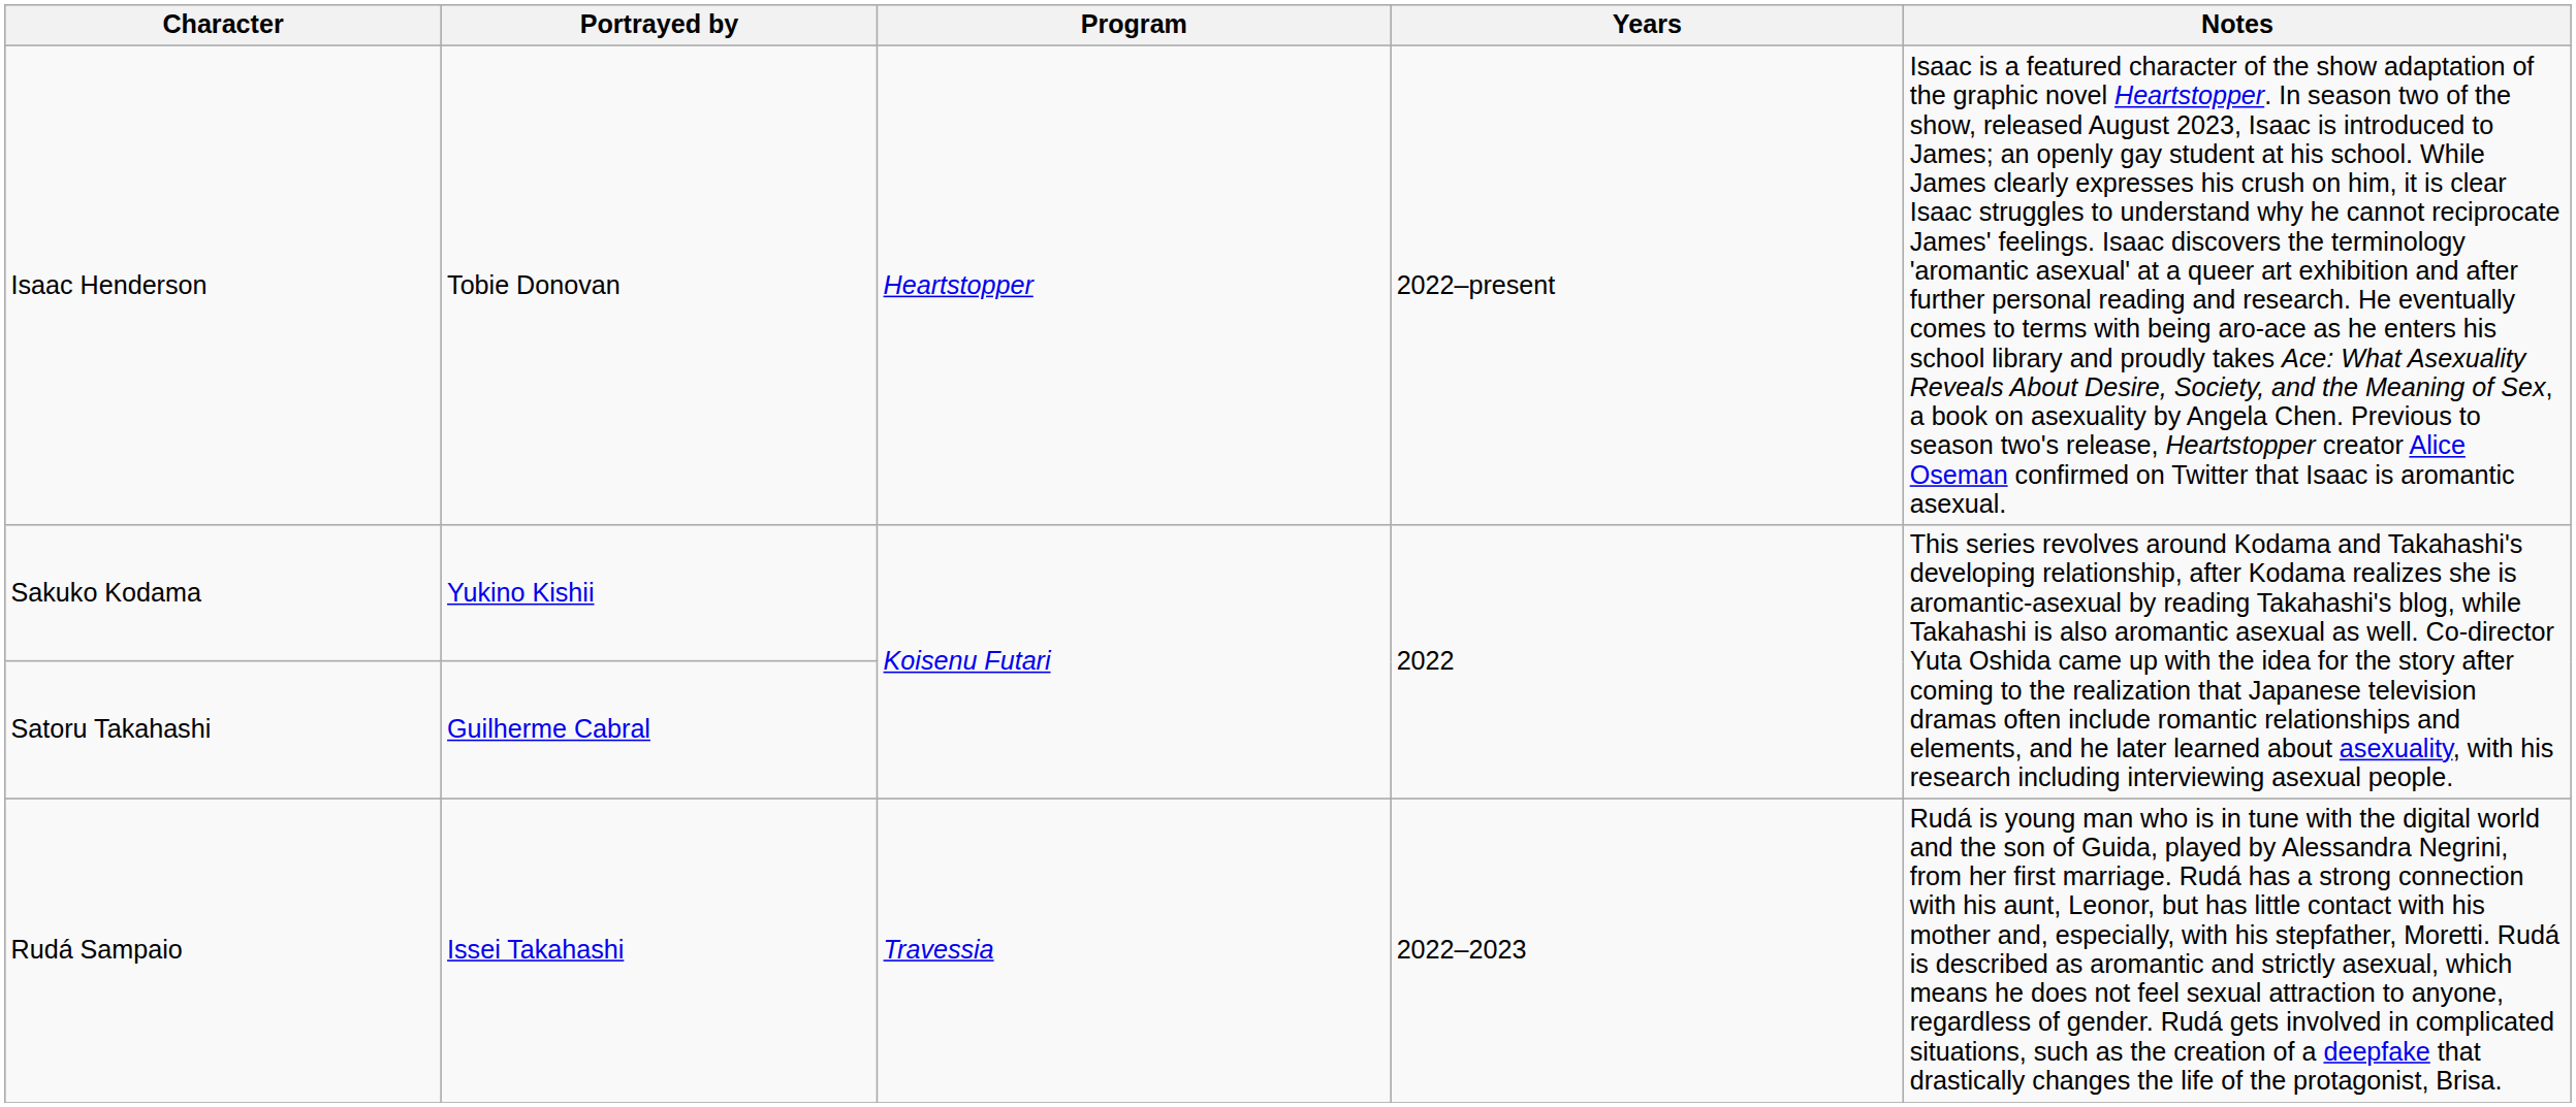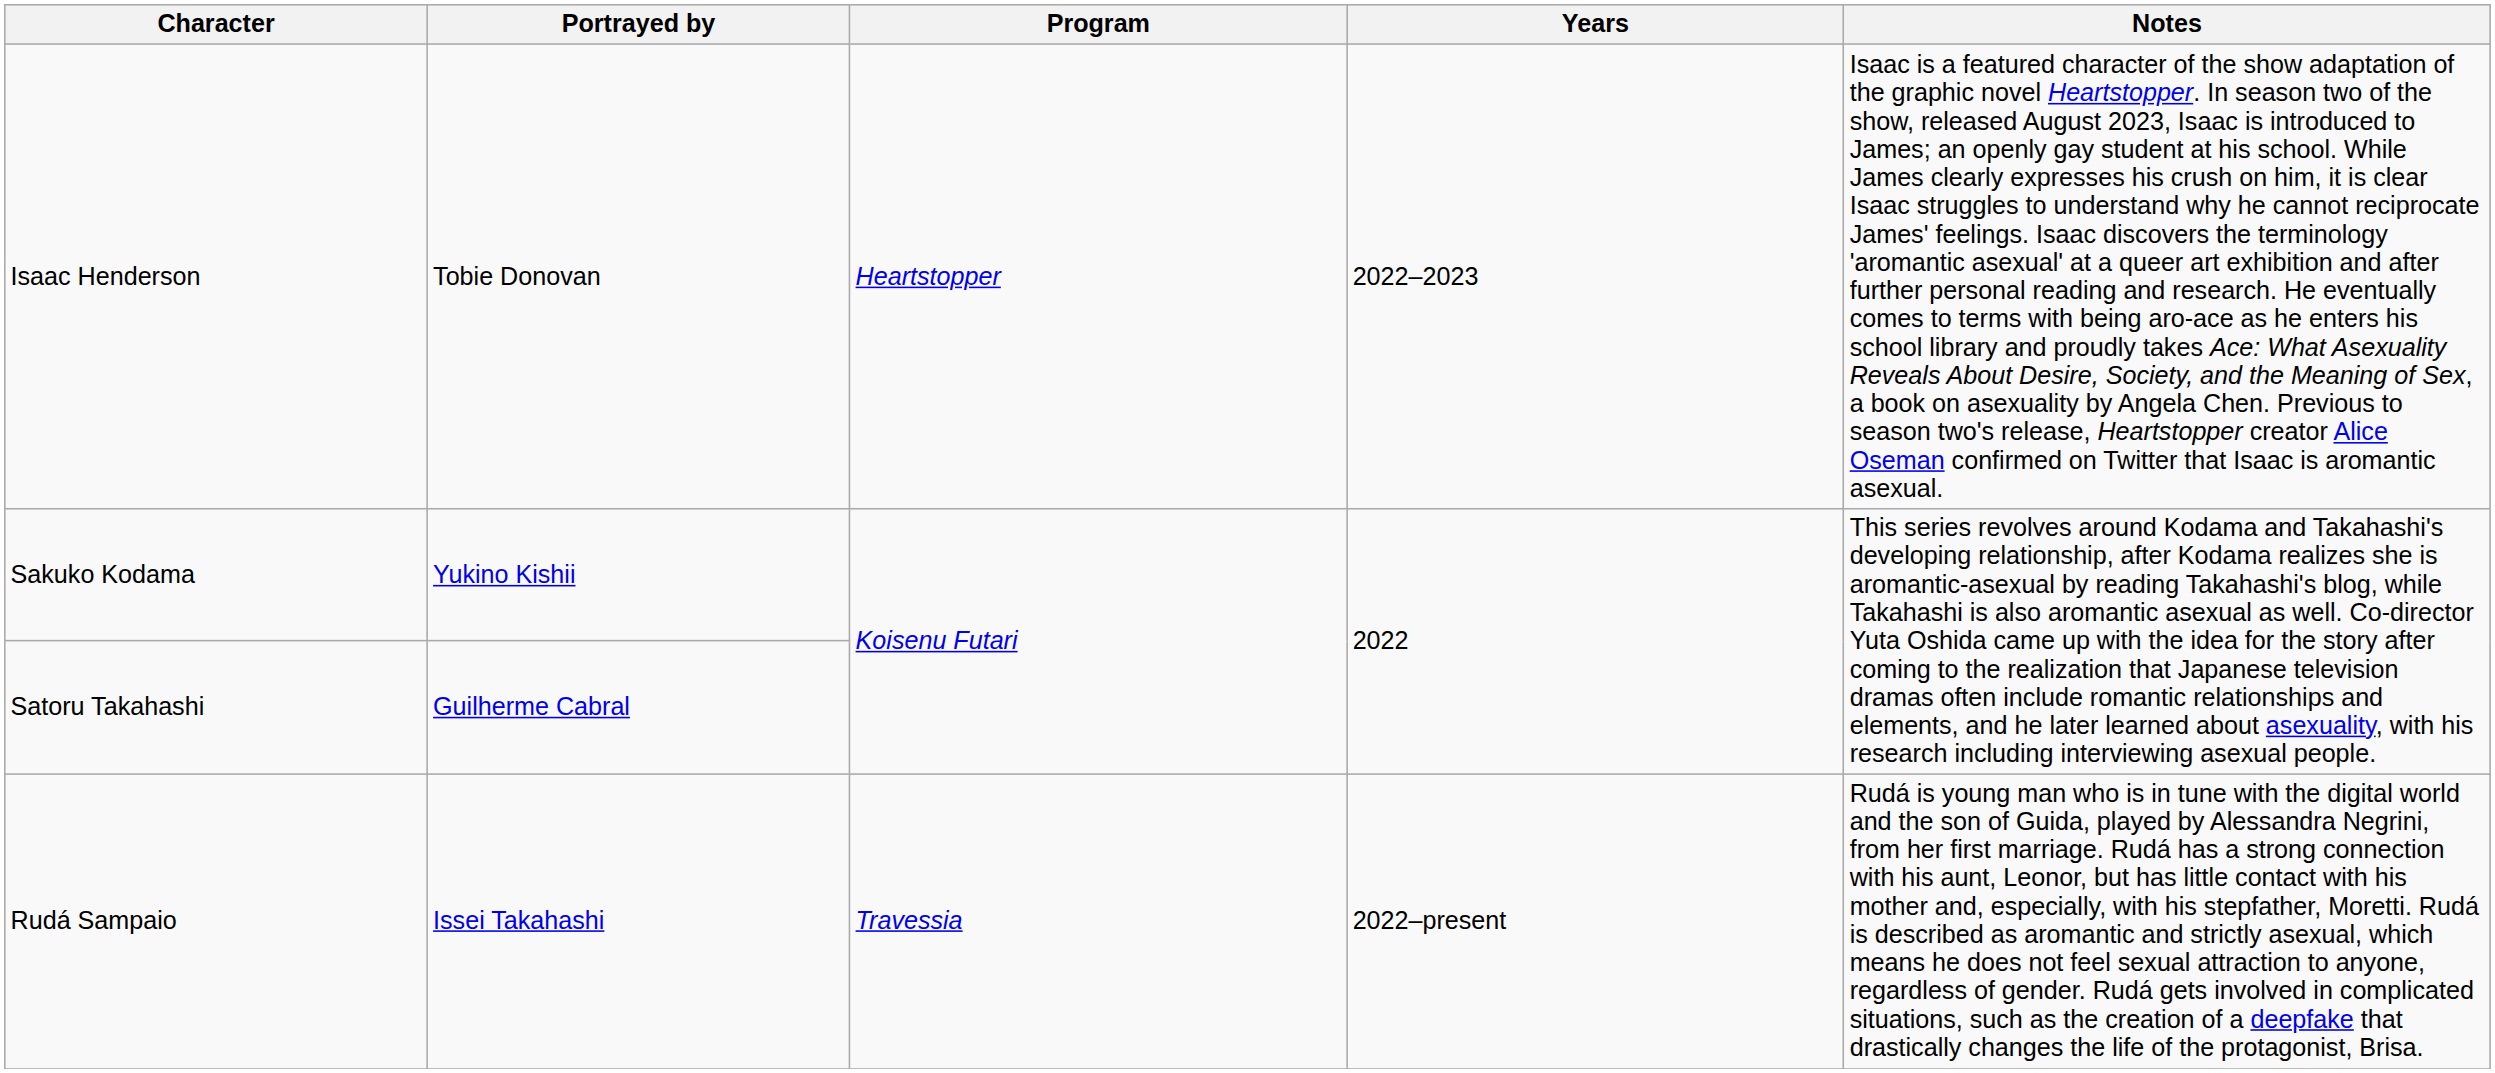 <table class="wikitable sortable" style="width:100%">
 <tr>
 <th style="width:17%;">Character</th>
 <th style="width:17%;">Portrayed by</th>
 <th style="width:20%;">Program</th>
 <th style="width:20%;">Years</th>
 <th width=>Notes</th>
 </tr>
 <tr>
 <td>Isaac Henderson</td>
 <td>Tobie Donovan</td>
 <td><em><a href='#'>Heartstopper</a></em></td>
-<td>2022–present</td>
+<td>2022–2023</td>
 <td>Isaac is a featured character of the show adaptation of the graphic novel <a href='#'><em>Heartstopper</em></a>. In season two of the show, released August 2023, Isaac is introduced to James; an openly gay student at his school. While James clearly expresses his crush on him, it is clear Isaac struggles to understand why he cannot reciprocate James' feelings. Isaac discovers the terminology 'aromantic asexual' at a queer art exhibition and after further personal reading and research. He eventually comes to terms with being aro-ace as he enters his school library and proudly takes <em>Ace: What Asexuality Reveals About Desire, Society, and the Meaning of Sex</em>, a book on asexuality by Angela Chen. Previous to season two's release, <em>Heartstopper</em> creator <a href='#'>Alice Oseman</a> confirmed on Twitter that Isaac is aromantic asexual.</td>
 </tr>
 <tr>
 <td>Sakuko Kodama</td>
 <td><a href='#'>Yukino Kishii</a></td>
 <td rowspan="2"><em><a href='#'>Koisenu Futari</a></em></td>
 <td rowspan="2">2022</td>
 <td rowspan="2">This series revolves around Kodama and Takahashi's developing relationship, after Kodama realizes she is aromantic-asexual by reading Takahashi's blog, while Takahashi is also aromantic asexual as well. Co-director Yuta Oshida came up with the idea for the story after coming to the realization that Japanese television dramas often include romantic relationships and elements, and he later learned about <a href='#'>asexuality</a>, with his research including interviewing asexual people.</td>
 </tr>
 <tr>
 <td>Satoru Takahashi</td>
 <td><a href='#'>Guilherme Cabral</a></td>
 </tr>
 <tr>
 <td>Rudá Sampaio</td>
 <td><a href='#'>Issei Takahashi</a></td>
 <td><em><a href='#'>Travessia</a></em></td>
-<td>2022–2023</td>
+<td>2022–present</td>
 <td>Rudá is young man who is in tune with the digital world and the son of Guida, played by Alessandra Negrini, from her first marriage. Rudá has a strong connection with his aunt, Leonor, but has little contact with his mother and, especially, with his stepfather, Moretti. Rudá is described as aromantic and strictly asexual, which means he does not feel sexual attraction to anyone, regardless of gender. Rudá gets involved in complicated situations, such as the creation of a <a href='#'>deepfake</a> that drastically changes the life of the protagonist, Brisa.</td>
 </tr>
 <tr>
 </tr>
 </table>
